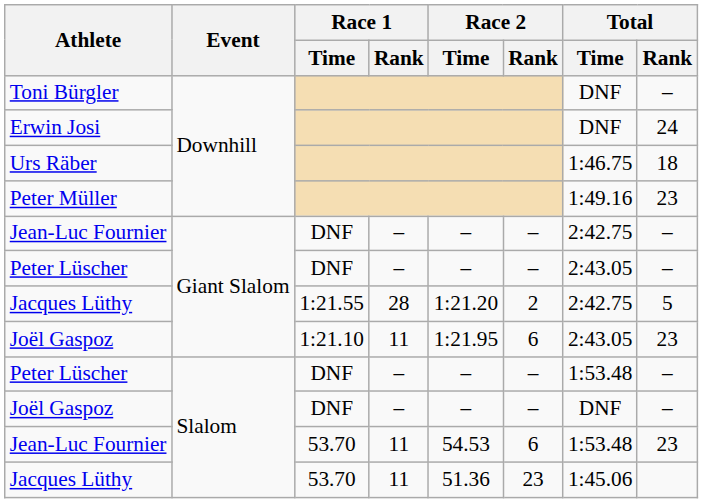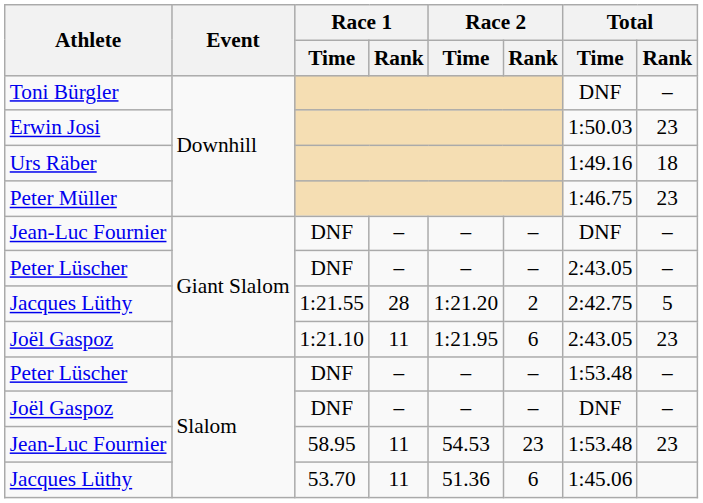 <table class="wikitable" style="font-size:90%">
 <tr>
 <th rowspan="2">Athlete</th>
 <th rowspan="2">Event</th>
 <th colspan="2">Race 1</th>
 <th colspan="2">Race 2</th>
 <th colspan="2">Total</th>
 </tr>
 <tr>
 <th>Time</th>
 <th>Rank</th>
 <th>Time</th>
 <th>Rank</th>
 <th>Time</th>
 <th>Rank</th>
 </tr>
 <tr>
 <td><a href='#'>Toni Bürgler</a></td>
 <td rowspan="4">Downhill</td>
 <td colspan="4" bgcolor="wheat"></td>
 <td align="center">DNF</td>
 <td align="center">–</td>
 </tr>
 <tr>
 <td><a href='#'>Erwin Josi</a></td>
 <td colspan="4" bgcolor="wheat"></td>
-<td align="center">DNF</td>
-<td align="center">24</td>
+<td align="center">1:50.03</td>
+<td align="center">23</td>
 </tr>
 <tr>
 <td><a href='#'>Urs Räber</a></td>
 <td colspan="4" bgcolor="wheat"></td>
-<td align="center">1:46.75</td>
+<td align="center">1:49.16</td>
 <td align="center">18</td>
 </tr>
 <tr>
 <td><a href='#'>Peter Müller</a></td>
 <td colspan="4" bgcolor="wheat"></td>
-<td align="center">1:49.16</td>
+<td align="center">1:46.75</td>
 <td align="center">23</td>
 </tr>
 <tr>
 <td><a href='#'>Jean-Luc Fournier</a></td>
 <td rowspan="4">Giant Slalom</td>
 <td align="center">DNF</td>
 <td align="center">–</td>
 <td align="center">–</td>
 <td align="center">–</td>
-<td align="center">2:42.75</td>
+<td align="center">DNF</td>
 <td align="center">–</td>
 </tr>
 <tr>
 <td><a href='#'>Peter Lüscher</a></td>
 <td align="center">DNF</td>
 <td align="center">–</td>
 <td align="center">–</td>
 <td align="center">–</td>
 <td align="center">2:43.05</td>
 <td align="center">–</td>
 </tr>
 <tr>
 <td><a href='#'>Jacques Lüthy</a></td>
 <td align="center">1:21.55</td>
 <td align="center">28</td>
 <td align="center">1:21.20</td>
 <td align="center">2</td>
 <td align="center">2:42.75</td>
 <td align="center">5</td>
 </tr>
 <tr>
 <td><a href='#'>Joël Gaspoz</a></td>
 <td align="center">1:21.10</td>
 <td align="center">11</td>
 <td align="center">1:21.95</td>
 <td align="center">6</td>
 <td align="center">2:43.05</td>
 <td align="center">23</td>
 </tr>
 <tr>
 <td><a href='#'>Peter Lüscher</a></td>
 <td rowspan="4">Slalom</td>
 <td align="center">DNF</td>
 <td align="center">–</td>
 <td align="center">–</td>
 <td align="center">–</td>
 <td align="center">1:53.48</td>
 <td align="center">–</td>
 </tr>
 <tr>
 <td><a href='#'>Joël Gaspoz</a></td>
 <td align="center">DNF</td>
 <td align="center">–</td>
 <td align="center">–</td>
 <td align="center">–</td>
 <td align="center">DNF</td>
 <td align="center">–</td>
 </tr>
 <tr>
 <td><a href='#'>Jean-Luc Fournier</a></td>
-<td align="center">53.70</td>
+<td align="center">58.95</td>
 <td align="center">11</td>
 <td align="center">54.53</td>
-<td align="center">6</td>
+<td align="center">23</td>
 <td align="center">1:53.48</td>
 <td align="center">23</td>
 </tr>
 <tr>
 <td><a href='#'>Jacques Lüthy</a></td>
 <td align="center">53.70</td>
 <td align="center">11</td>
 <td align="center">51.36</td>
-<td align="center">23</td>
+<td align="center">6</td>
 <td align="center">1:45.06</td>
 <td align="center"></td>
 </tr>
 </table>
